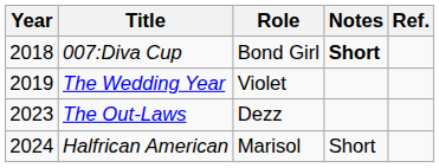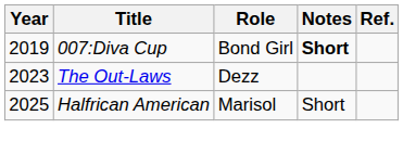 <table class="wikitable sortable">
 <tr>
 <th>Year</th>
 <th>Title</th>
 <th>Role</th>
 <th>Notes</th>
 <th>Ref.</th>
 </tr>
 <tr>
-<td>2018</td>
+<td>2019</td>
 <td><em>007:Diva Cup</em></td>
 <td>Bond Girl</td>
 <td><strong>Short</strong></td>
-<td></td>
-</tr>
-<tr>
-<td>2019</td>
-<td><em><a href='#'>The Wedding Year</a></em></td>
-<td>Violet</td>
-<td></td>
 <td></td>
 </tr>
 <tr>
 <td>2023</td>
 <td><em><a href='#'>The Out-Laws</a></em></td>
 <td>Dezz</td>
 <td></td>
 <td></td>
 </tr>
 <tr>
-<td>2024</td>
+<td>2025</td>
 <td><em>Halfrican American</em></td>
 <td>Marisol</td>
 <td>Short</td>
 <td></td>
 </tr>
 </table>
